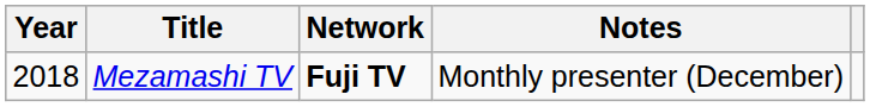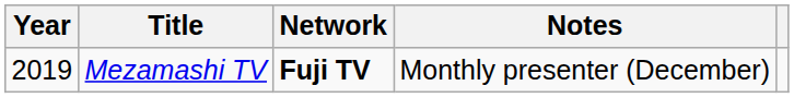 <table class="wikitable plainrowheader">
 <tr>
 <th scope="col">Year</th>
 <th scope="col">Title</th>
 <th scope="col">Network</th>
 <th scope="col">Notes</th>
 <th scope="col"></th>
 </tr>
 <tr>
-<td>2018</td>
+<td>2019</td>
 <td><em><a href='#'>Mezamashi TV</a></em></td>
 <td><strong>Fuji TV</strong></td>
 <td>Monthly presenter (December)</td>
 <td></td>
 </tr>
 </table>
